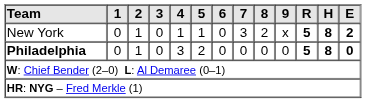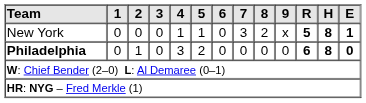 <table border=1 cellspacing=0 width=425 style="margin-left:3em;">
 <tr style="text-align:center; background-color:#e6e6e6;">
 <th align=left width=125>Team</th>
 <th width=25>1</th>
 <th width=25>2</th>
 <th width=25>3</th>
 <th width=25>4</th>
 <th width=25>5</th>
 <th width=25>6</th>
 <th width=25>7</th>
 <th width=25>8</th>
 <th width=25>9</th>
 <th width=25>R</th>
 <th width=25>H</th>
 <th width=25>E</th>
 </tr>
 <tr style="text-align:center;">
 <td align=left>New York</td>
 <td>0</td>
-<td>1</td>
+<td>0</td>
 <td>0</td>
 <td>1</td>
 <td>1</td>
 <td>0</td>
 <td>3</td>
 <td>2</td>
 <td>x</td>
 <td><strong>5</strong></td>
 <td><strong>8</strong></td>
-<td><strong>2</strong></td>
+<td><strong>1</strong></td>
 </tr>
 <tr style="text-align:center;">
 <td align=left><strong>Philadelphia</strong></td>
 <td>0</td>
 <td>1</td>
 <td>0</td>
 <td>3</td>
 <td>2</td>
 <td>0</td>
 <td>0</td>
 <td>0</td>
 <td>0</td>
-<td><strong>5</strong></td>
+<td><strong>6</strong></td>
 <td><strong>8</strong></td>
 <td><strong>0</strong></td>
 </tr>
 <tr style="text-align:left;">
 <td colspan=13><small><strong>W</strong>: <a href='#'>Chief Bender</a> (2–0)  <strong>L</strong>: <a href='#'>Al Demaree</a> (0–1)</small></td>
 </tr>
 <tr style="text-align:left;">
 <td colspan=13><small><strong>HR</strong>: <strong>NYG</strong> – <a href='#'>Fred Merkle</a> (1)</small></td>
 </tr>
 </table>
